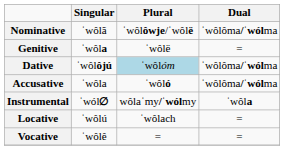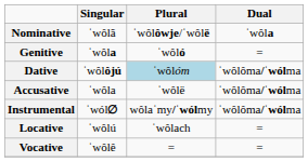 <table class="wikitable" style="text-align:center">
 <tr>
 <td></td>
 <th>Singular</th>
 <th>Plural</th>
 <th>Dual</th>
 </tr>
 <tr>
 <th>Nominative</th>
 <td>ˈwôl</strong>ã<strong></td>
 <td>ˈwôl<strong>ôwje</strong>/ˈwôl<strong>ë</strong></td>
-<td>ˈwôl</strong>ôma<strong>/ˈwól</strong>ma<strong></td>
+<td>ˈwôl<strong>a</strong></td>
 </tr>
 <tr>
 <th>Genitive</th>
 <td>ˈwôl<strong>a</strong></td>
-<td>ˈwôl</strong>ë<strong></td>
+<td>ˈwôl<strong>ó</strong></td>
 <td>= </td>
 </tr>
 <tr>
 <th>Dative</th>
 <td>ˈwôl<strong>ôjú</strong></td>
 <td style="background: lightblue;">ˈwôl<em>óm<strong></td>
 <td>ˈwôl</strong>ôma<strong>/ˈwól</strong>ma<strong></td>
 </tr>
 <tr>
 <th>Accusative</th>
 <td>ˈwôl</strong>a<strong></td>
-<td>ˈwôl<strong>ó</strong></td>
+<td>ˈwôl</strong>ë<strong></td>
 <td>ˈwôl</strong>ôma<strong>/ˈwól</strong>ma<strong></td>
 </tr>
 <tr>
 <th>Instrumental</th>
 <td>ˈwól<strong>∅</strong></td>
 <td>wôl</strong>aˈmy<strong>/ˈwól</strong>my<strong></td>
-<td>ˈwôl<strong>a</strong></td>
+<td>ˈwôl</strong>ôma<strong>/ˈwól</strong>ma<strong></td>
 </tr>
 <tr>
 <th>Locative</th>
 <td>ˈwôl</strong>ú<strong></td>
 <td>ˈwôl</strong>ach<strong></td>
 <td>= </td>
 </tr>
 <tr>
 <th>Vocative</th>
 <td>ˈwôl</strong>ê<strong></td>
 <td>= </td>
 <td>= </td>
 </tr>
 <tr>
 </tr>
 </table>
